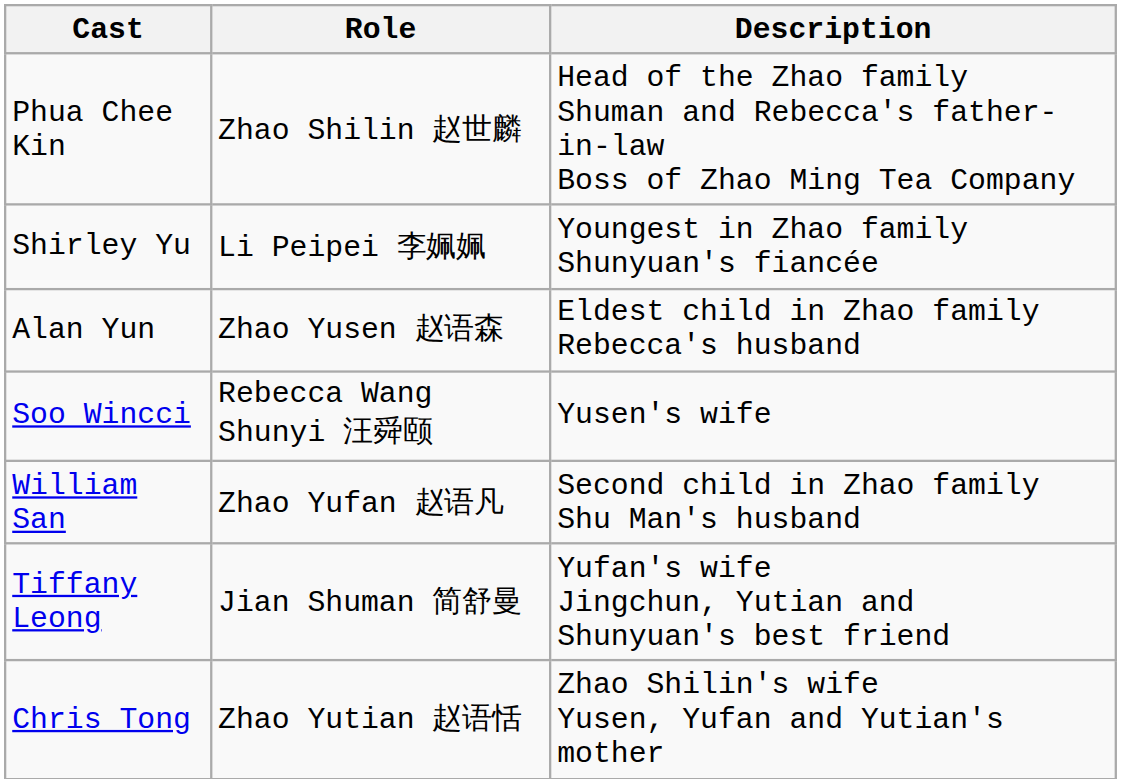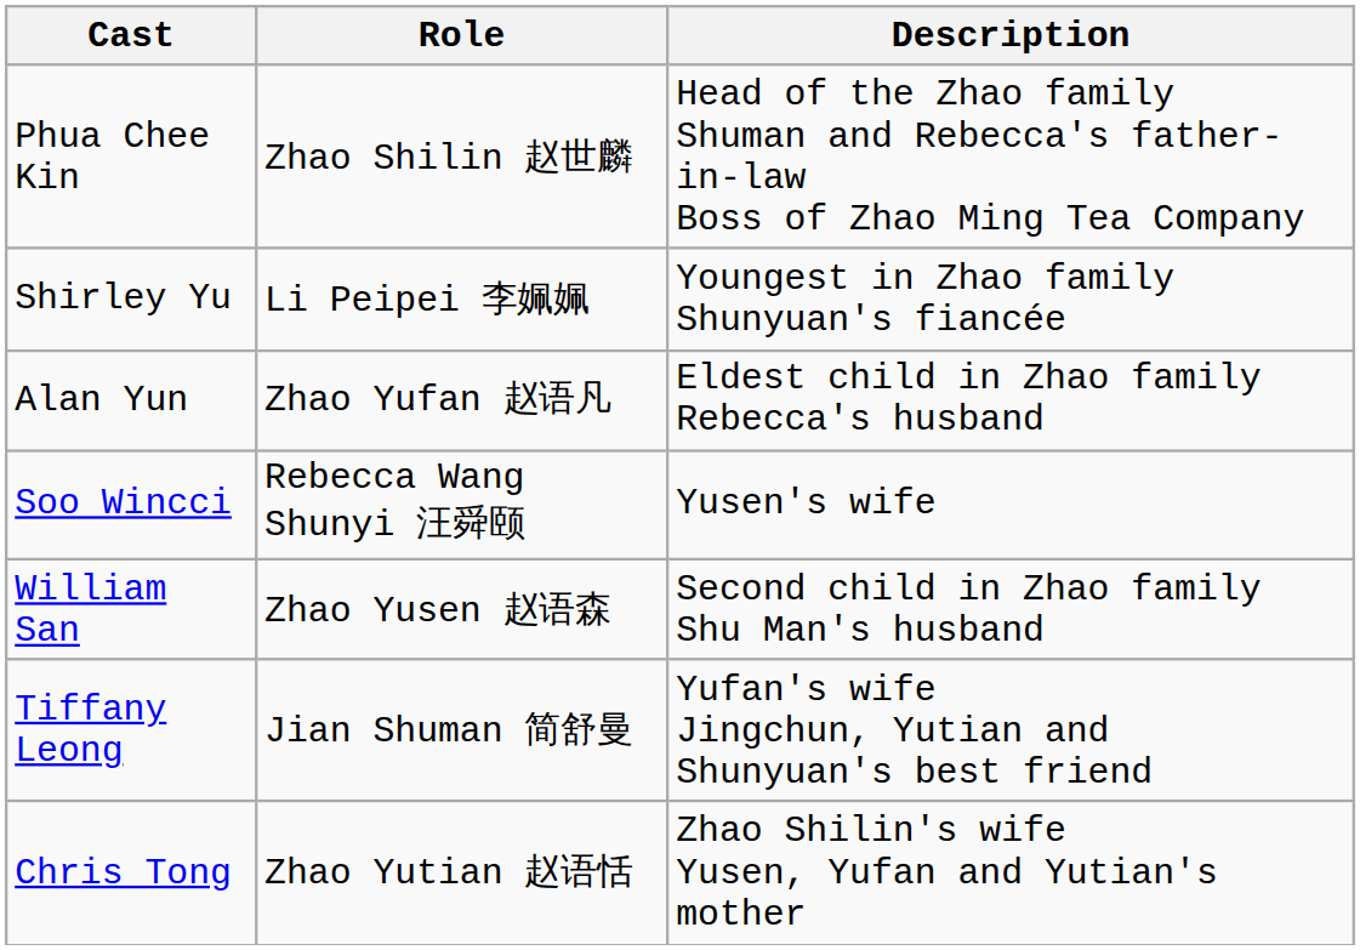 <table class="wikitable" width="55%">
 <tr>
 <th>Cast</th>
 <th>Role</th>
 <th>Description</th>
 </tr>
 <tr>
 <td>Phua Chee Kin</td>
 <td>Zhao Shilin 赵世麟</td>
 <td>Head of the Zhao family<br>Shuman and Rebecca's father-in-law <br>Boss of Zhao Ming Tea Company</td>
 </tr>
 <tr>
 <td>Shirley Yu</td>
 <td>Li Peipei 李姵姵</td>
 <td>Youngest in Zhao family<br> Shunyuan's fiancée</td>
 </tr>
 <tr>
 <td>Alan Yun</td>
-<td>Zhao Yusen 赵语森</td>
+<td>Zhao Yufan 赵语凡</td>
 <td>Eldest child in Zhao family<br> Rebecca's husband</td>
 </tr>
 <tr>
 <td><a href='#'>Soo Wincci</a></td>
 <td>Rebecca Wang Shunyi 汪舜颐</td>
 <td>Yusen's wife</td>
 </tr>
 <tr>
 <td><a href='#'>William San</a></td>
-<td>Zhao Yufan 赵语凡</td>
+<td>Zhao Yusen 赵语森</td>
 <td>Second child in Zhao family<br> Shu Man's husband</td>
 </tr>
 <tr>
 <td><a href='#'>Tiffany Leong</a></td>
 <td>Jian Shuman 简舒曼</td>
 <td>Yufan's wife <br>Jingchun, Yutian and Shunyuan's best friend</td>
 </tr>
 <tr>
 <td><a href='#'>Chris Tong</a></td>
 <td>Zhao Yutian 赵语恬</td>
 <td>Zhao Shilin's wife<br>Yusen, Yufan and Yutian's mother</td>
 </tr>
 <tr>
 </tr>
 </table>
